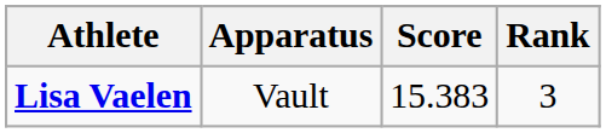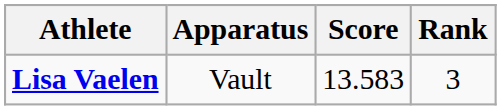 <table class="wikitable" style="font-size:90%">
 <tr>
 <th>Athlete</th>
 <th>Apparatus</th>
 <th>Score</th>
 <th>Rank</th>
 </tr>
 <tr align=center>
 <td><strong><a href='#'>Lisa Vaelen</a></strong></td>
 <td>Vault</td>
-<td>15.383</td>
+<td>13.583</td>
 <td>3</td>
 </tr>
 </table>
